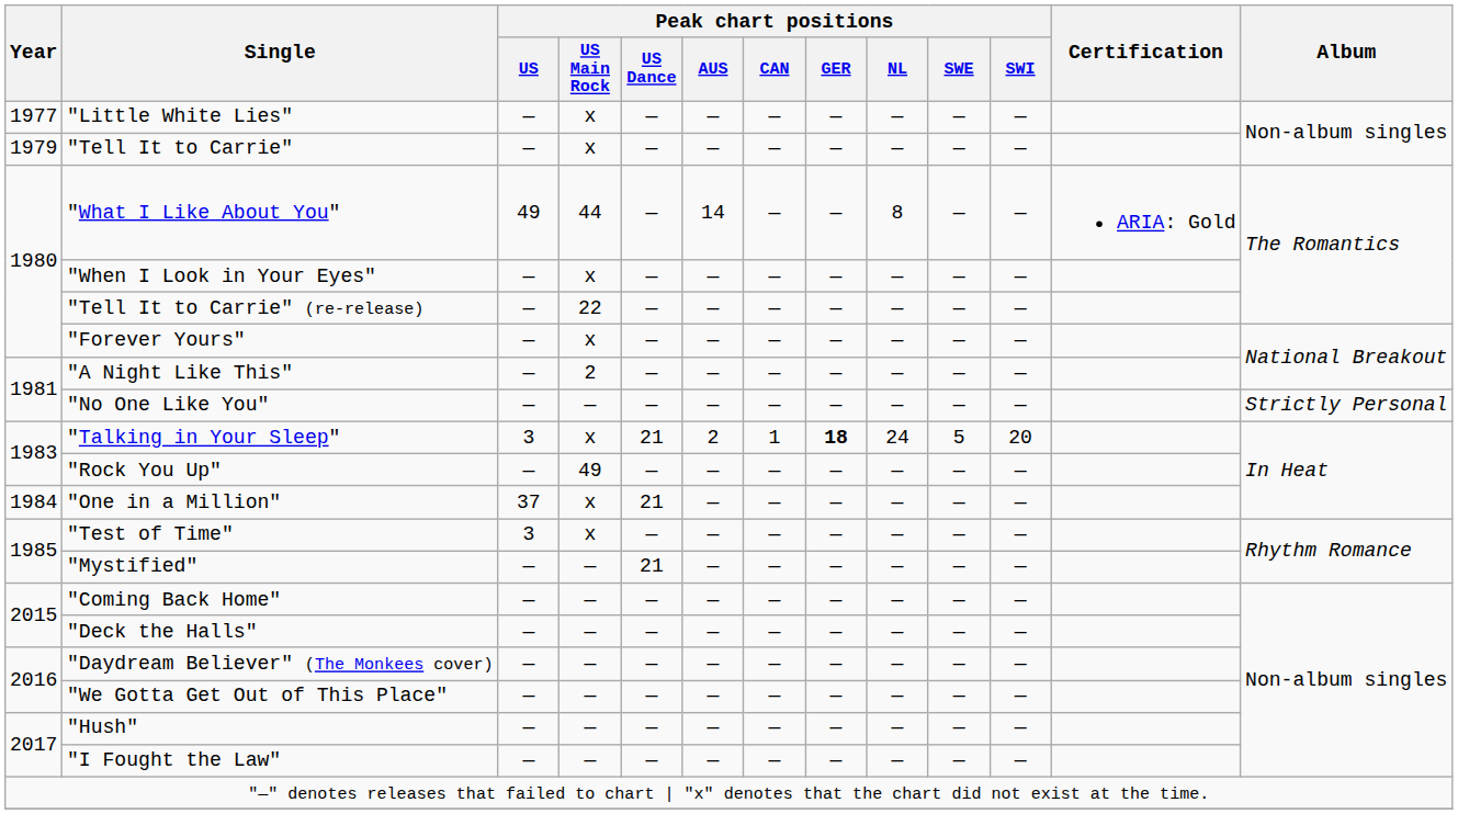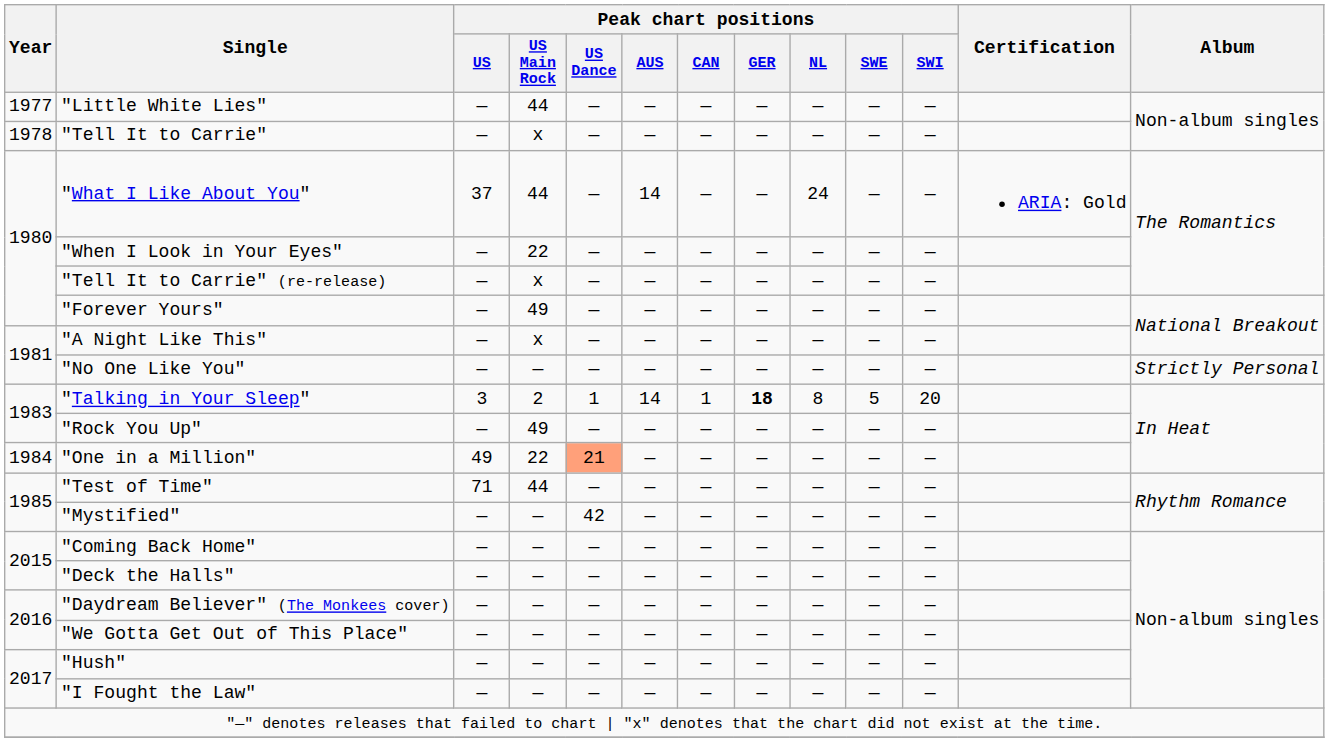 <table class="wikitable" style="text-align:center;">
 <tr>
 <th rowspan="2">Year</th>
 <th rowspan="2">Single</th>
 <th colspan="9">Peak chart positions</th>
 <th rowspan="2">Certification</th>
 <th rowspan="2">Album</th>
 </tr>
 <tr style="font-size:smaller;">
 <th width="35"><a href='#'>US</a><br></th>
 <th width="35"><a href='#'>US Main Rock</a><br></th>
 <th width="35"><a href='#'>US Dance</a><br></th>
 <th width="35"><a href='#'>AUS</a><br></th>
 <th width="35"><a href='#'>CAN</a><br></th>
 <th width="35"><a href='#'>GER</a><br></th>
 <th width="35"><a href='#'>NL</a><br></th>
 <th width="35"><a href='#'>SWE</a><br></th>
 <th width="35"><a href='#'>SWI</a><br></th>
 </tr>
 <tr>
 <td>1977</td>
 <td align="left">"Little White Lies"</td>
 <td>—</td>
-<td>x</td>
+<td>44</td>
 <td>—</td>
 <td>—</td>
 <td>—</td>
 <td>—</td>
 <td>—</td>
 <td>—</td>
 <td>—</td>
 <td></td>
 <td align="left" rowspan="2">Non-album singles</td>
 </tr>
 <tr>
-<td>1979</td>
+<td>1978</td>
 <td align="left">"Tell It to Carrie"</td>
 <td>—</td>
 <td>x</td>
 <td>—</td>
 <td>—</td>
 <td>—</td>
 <td>—</td>
 <td>—</td>
 <td>—</td>
 <td>—</td>
 <td></td>
 </tr>
 <tr>
 <td rowspan="4">1980</td>
 <td align="left">"<a href='#'>What I Like About You</a>"</td>
-<td>49</td>
+<td>37</td>
 <td>44</td>
 <td>—</td>
 <td>14</td>
 <td>—</td>
 <td>—</td>
-<td>8</td>
+<td>24</td>
 <td>—</td>
 <td>—</td>
 <td><br><ul><li><a href='#'>ARIA</a>: Gold</li></ul></td>
 <td align="left" rowspan="3"><em>The Romantics</em></td>
 </tr>
 <tr>
 <td align="left">"When I Look in Your Eyes"</td>
+<td>—</td>
+<td>22</td>
+<td>—</td>
+<td>—</td>
+<td>—</td>
+<td>—</td>
+<td>—</td>
+<td>—</td>
+<td>—</td>
+<td></td>
+</tr>
+<tr>
+<td align="left">"Tell It to Carrie" <small>(re-release)</small></td>
 <td>—</td>
 <td>x</td>
 <td>—</td>
 <td>—</td>
 <td>—</td>
 <td>—</td>
 <td>—</td>
 <td>—</td>
 <td>—</td>
 <td></td>
 </tr>
 <tr>
-<td align="left">"Tell It to Carrie" <small>(re-release)</small></td>
-<td>—</td>
-<td>22</td>
-<td>—</td>
-<td>—</td>
-<td>—</td>
-<td>—</td>
-<td>—</td>
-<td>—</td>
-<td>—</td>
-<td></td>
-</tr>
-<tr>
 <td align="left">"Forever Yours"</td>
 <td>—</td>
-<td>x</td>
+<td>49</td>
 <td>—</td>
 <td>—</td>
 <td>—</td>
 <td>—</td>
 <td>—</td>
 <td>—</td>
 <td>—</td>
 <td></td>
 <td align="left" rowspan="2"><em>National Breakout</em></td>
 </tr>
 <tr>
 <td rowspan="2">1981</td>
 <td align="left">"A Night Like This"</td>
 <td>—</td>
-<td>2</td>
+<td>x</td>
 <td>—</td>
 <td>—</td>
 <td>—</td>
 <td>—</td>
 <td>—</td>
 <td>—</td>
 <td>—</td>
 <td></td>
 </tr>
 <tr>
 <td align="left">"No One Like You"</td>
 <td>—</td>
 <td>—</td>
 <td>—</td>
 <td>—</td>
 <td>—</td>
 <td>—</td>
 <td>—</td>
 <td>—</td>
 <td>—</td>
 <td></td>
 <td align="left"><em>Strictly Personal</em></td>
 </tr>
 <tr>
 <td rowspan="2">1983</td>
 <td align="left">"<a href='#'>Talking in Your Sleep</a>"</td>
 <td>3</td>
-<td>x</td>
-<td>21</td>
 <td>2</td>
 <td>1</td>
+<td>14</td>
+<td>1</td>
 <td><strong>18</strong></td>
-<td>24</td>
+<td>8</td>
 <td>5</td>
 <td>20</td>
 <td></td>
 <td align="left" rowspan="3"><em>In Heat</em></td>
 </tr>
 <tr>
 <td align="left">"Rock You Up"</td>
 <td>—</td>
 <td>49</td>
 <td>—</td>
 <td>—</td>
 <td>—</td>
 <td>—</td>
 <td>—</td>
 <td>—</td>
 <td>—</td>
 <td></td>
 </tr>
 <tr>
 <td>1984</td>
 <td align="left">"One in a Million"</td>
-<td>37</td>
-<td>x</td>
-<td>21</td>
+<td>49</td>
+<td>22</td>
+<td style="background: lightsalmon;">21</td>
 <td>—</td>
 <td>—</td>
 <td>—</td>
 <td>—</td>
 <td>—</td>
 <td>—</td>
 <td></td>
 </tr>
 <tr>
 <td rowspan="2">1985</td>
 <td align="left">"Test of Time"</td>
-<td>3</td>
-<td>x</td>
+<td>71</td>
+<td>44</td>
 <td>—</td>
 <td>—</td>
 <td>—</td>
 <td>—</td>
 <td>—</td>
 <td>—</td>
 <td>—</td>
 <td></td>
 <td align="left" rowspan="2"><em>Rhythm Romance</em></td>
 </tr>
 <tr>
 <td align="left">"Mystified"</td>
 <td>—</td>
 <td>—</td>
-<td>21</td>
+<td>42</td>
 <td>—</td>
 <td>—</td>
 <td>—</td>
 <td>—</td>
 <td>—</td>
 <td>—</td>
 <td></td>
 </tr>
 <tr>
 <td align="left" rowspan="2">2015</td>
 <td align="left">"Coming Back Home"</td>
 <td>—</td>
 <td>—</td>
 <td>—</td>
 <td>—</td>
 <td>—</td>
 <td>—</td>
 <td>—</td>
 <td>—</td>
 <td>—</td>
 <td></td>
 <td align="left" rowspan="6">Non-album singles</td>
 </tr>
 <tr>
 <td align="left">"Deck the Halls"</td>
 <td>—</td>
 <td>—</td>
 <td>—</td>
 <td>—</td>
 <td>—</td>
 <td>—</td>
 <td>—</td>
 <td>—</td>
 <td>—</td>
 <td></td>
 </tr>
 <tr>
 <td align="left" rowspan="2">2016</td>
 <td align="left">"Daydream Believer" <small>(<a href='#'>The Monkees</a> cover)</small></td>
 <td>—</td>
 <td>—</td>
 <td>—</td>
 <td>—</td>
 <td>—</td>
 <td>—</td>
 <td>—</td>
 <td>—</td>
 <td>—</td>
 <td></td>
 </tr>
 <tr>
 <td align="left">"We Gotta Get Out of This Place"</td>
 <td>—</td>
 <td>—</td>
 <td>—</td>
 <td>—</td>
 <td>—</td>
 <td>—</td>
 <td>—</td>
 <td>—</td>
 <td>—</td>
 <td></td>
 </tr>
 <tr>
 <td align="left" rowspan="2">2017</td>
 <td align="left">"Hush"</td>
 <td>—</td>
 <td>—</td>
 <td>—</td>
 <td>—</td>
 <td>—</td>
 <td>—</td>
 <td>—</td>
 <td>—</td>
 <td>—</td>
 <td></td>
 </tr>
 <tr>
 <td align="left">"I Fought the Law"</td>
 <td>—</td>
 <td>—</td>
 <td>—</td>
 <td>—</td>
 <td>—</td>
 <td>—</td>
 <td>—</td>
 <td>—</td>
 <td>—</td>
 <td></td>
 </tr>
 <tr>
 <td align="center" colspan="13"><small>"—" denotes releases that failed to chart | "x" denotes that the chart did not exist at the time.</small></td>
 </tr>
 <tr>
 </tr>
 </table>
